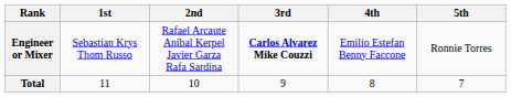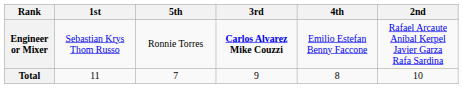 <table class="wikitable" border="1">
 <tr>
 <th width="75">Rank</th>
 <th width="125">1st</th>
-<th width="125">2nd</th>
+<th width="125">5th</th>
 <th width="125">3rd</th>
 <th width="125">4th</th>
-<th width="125">5th</th>
+<th width="125">2nd</th>
 </tr>
 <tr align=center>
 <th>Engineer or Mixer</th>
 <td><a href='#'>Sebastian Krys</a><br><a href='#'>Thom Russo</a></td>
-<td><a href='#'>Rafael Arcaute</a><br><a href='#'>Aníbal Kerpel</a><br><a href='#'>Javier Garza</a><br><a href='#'>Rafa Sardina</a></td>
+<td>Ronnie Torres</td>
 <td><strong><a href='#'>Carlos Alvarez</a><br>Mike Couzzi</strong></td>
 <td><a href='#'>Emilio Estefan</a><br><a href='#'>Benny Faccone</a></td>
-<td>Ronnie Torres</td>
+<td><a href='#'>Rafael Arcaute</a><br><a href='#'>Aníbal Kerpel</a><br><a href='#'>Javier Garza</a><br><a href='#'>Rafa Sardina</a></td>
 </tr>
 <tr align=center>
 <th>Total</th>
 <td>11</td>
-<td>10</td>
+<td>7</td>
 <td>9</td>
 <td>8</td>
-<td>7</td>
+<td>10</td>
 </tr>
 </table>
